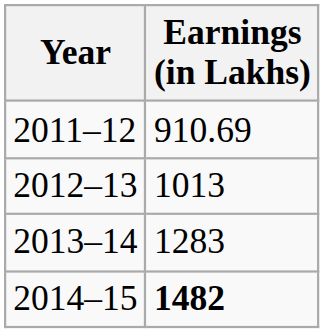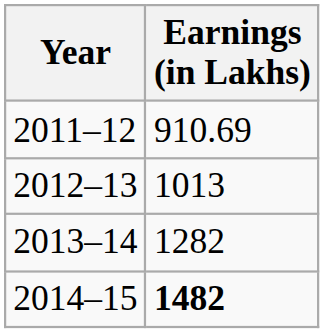 <table class="wikitable sortable">
 <tr>
 <th>Year</th>
 <th>Earnings<br>(in Lakhs)</th>
 </tr>
 <tr>
 <td>2011–12</td>
 <td>910.69</td>
 </tr>
 <tr>
 <td>2012–13</td>
 <td>1013</td>
 </tr>
 <tr>
 <td>2013–14</td>
-<td>1283</td>
+<td>1282</td>
 </tr>
 <tr>
 <td>2014–15</td>
 <td><strong>1482</strong></td>
 </tr>
 </table>
